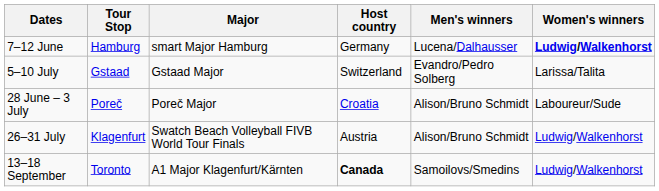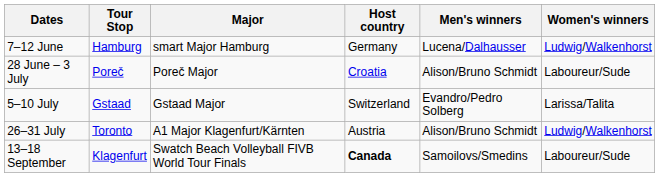 <table class="wikitable">
 <tr>
 <th>Dates</th>
 <th>Tour Stop</th>
 <th>Major</th>
 <th>Host country</th>
 <th>Men's winners</th>
 <th>Women's winners</th>
 </tr>
 <tr>
 <td>7–12 June</td>
 <td><a href='#'>Hamburg</a></td>
 <td>smart Major Hamburg</td>
 <td> Germany</td>
 <td>Lucena/<a href='#'>Dalhausser</a> </td>
-<td><strong><a href='#'>Ludwig</a>/<a href='#'>Walkenhorst</a> </strong></td>
+<td><a href='#'>Ludwig</a>/<a href='#'>Walkenhorst</a> </td>
+</tr>
+<tr>
+<td>28 June – 3 July</td>
+<td><a href='#'>Poreč</a></td>
+<td>Poreč  Major</td>
+<td> <a href='#'>Croatia</a></td>
+<td>Alison/Bruno Schmidt </td>
+<td>Laboureur/Sude </td>
 </tr>
 <tr>
 <td>5–10 July</td>
 <td><a href='#'>Gstaad</a></td>
 <td>Gstaad Major</td>
 <td> Switzerland</td>
 <td>Evandro/Pedro Solberg </td>
 <td>Larissa/Talita </td>
 </tr>
 <tr>
-<td>28 June – 3 July</td>
-<td><a href='#'>Poreč</a></td>
-<td>Poreč  Major</td>
-<td> <a href='#'>Croatia</a></td>
-<td>Alison/Bruno Schmidt </td>
-<td>Laboureur/Sude </td>
-</tr>
-<tr>
 <td>26–31 July</td>
-<td><a href='#'>Klagenfurt</a></td>
-<td>Swatch Beach Volleyball FIVB World Tour Finals</td>
+<td><a href='#'>Toronto</a></td>
+<td>A1 Major Klagenfurt/Kärnten</td>
 <td> Austria</td>
 <td>Alison/Bruno Schmidt </td>
 <td><a href='#'>Ludwig</a>/<a href='#'>Walkenhorst</a> </td>
 </tr>
 <tr>
 <td>13–18 September</td>
-<td><a href='#'>Toronto</a></td>
-<td>A1 Major Klagenfurt/Kärnten</td>
+<td><a href='#'>Klagenfurt</a></td>
+<td>Swatch Beach Volleyball FIVB World Tour Finals</td>
 <td><strong> Canada</strong></td>
 <td>Samoilovs/Smedins </td>
-<td><a href='#'>Ludwig</a>/<a href='#'>Walkenhorst</a> </td>
+<td>Laboureur/Sude </td>
 </tr>
 </table>
